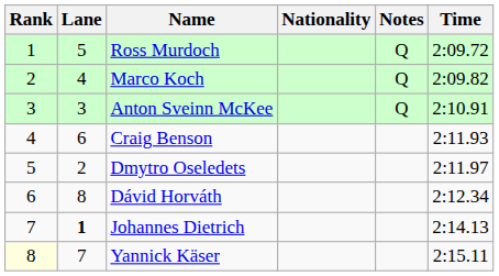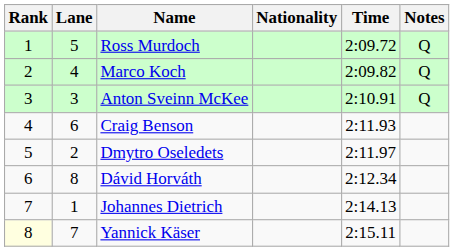 <table class="wikitable sortable" style="text-align:center">
 <tr>
 <th>Rank</th>
 <th>Lane</th>
 <th>Name</th>
 <th>Nationality</th>
+<th>Time</th>
 <th>Notes</th>
-<th>Time</th>
 </tr>
 <tr bgcolor=ccffcc>
 <td>1</td>
 <td>5</td>
 <td align=left><a href='#'>Ross Murdoch</a></td>
 <td align=left></td>
+<td>2:09.72</td>
 <td>Q</td>
-<td>2:09.72</td>
 </tr>
 <tr bgcolor=ccffcc>
 <td>2</td>
 <td>4</td>
 <td align=left><a href='#'>Marco Koch</a></td>
 <td align=left></td>
+<td>2:09.82</td>
 <td>Q</td>
-<td>2:09.82</td>
 </tr>
 <tr bgcolor=ccffcc>
 <td>3</td>
 <td>3</td>
 <td align=left><a href='#'>Anton Sveinn McKee</a></td>
 <td align=left></td>
+<td>2:10.91</td>
 <td>Q</td>
-<td>2:10.91</td>
 </tr>
 <tr>
 <td>4</td>
 <td>6</td>
 <td align=left><a href='#'>Craig Benson</a></td>
 <td align=left></td>
+<td>2:11.93</td>
 <td></td>
-<td>2:11.93</td>
 </tr>
 <tr>
 <td>5</td>
 <td>2</td>
 <td align=left><a href='#'>Dmytro Oseledets</a></td>
 <td align=left></td>
+<td>2:11.97</td>
 <td></td>
-<td>2:11.97</td>
 </tr>
 <tr>
 <td>6</td>
 <td>8</td>
 <td align=left><a href='#'>Dávid Horváth</a></td>
 <td align=left></td>
+<td>2:12.34</td>
 <td></td>
-<td>2:12.34</td>
 </tr>
 <tr>
 <td>7</td>
-<td><strong>1</strong></td>
+<td>1</td>
 <td align=left><a href='#'>Johannes Dietrich</a></td>
 <td align=left></td>
+<td>2:14.13</td>
 <td></td>
-<td>2:14.13</td>
 </tr>
 <tr>
 <td style="background: lightyellow;">8</td>
 <td>7</td>
 <td align=left><a href='#'>Yannick Käser</a></td>
 <td align=left></td>
+<td>2:15.11</td>
 <td></td>
-<td>2:15.11</td>
 </tr>
 </table>
